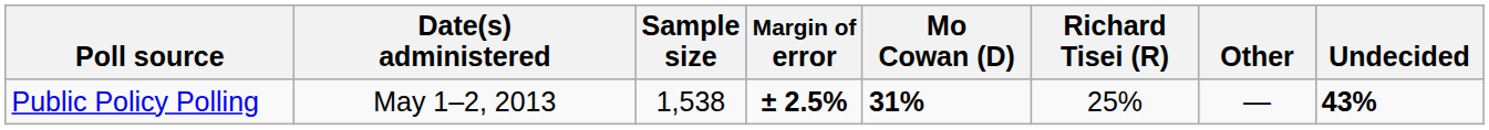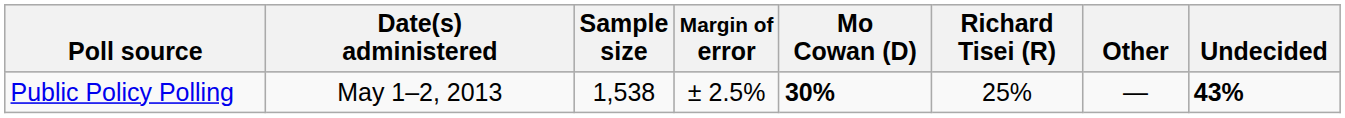 <table class="wikitable">
 <tr valign= bottom>
 <th style="width:160px;">Poll source</th>
 <th style="width:190px;">Date(s)<br>administered</th>
 <th class=small>Sample<br>size</th>
 <th><small>Margin of</small><br>error</th>
 <th style="width:90px;">Mo<br>Cowan (D)</th>
 <th style="width:90px;">Richard<br>Tisei (R)</th>
 <th style="width:60px;">Other</th>
 <th style="width:90px;">Undecided</th>
 </tr>
 <tr>
 <td><a href='#'>Public Policy Polling</a></td>
 <td align=center>May 1–2, 2013</td>
 <td align=center>1,538</td>
-<td align=center><strong>± 2.5%</strong></td>
-<td><strong>31%</strong></td>
+<td align=center>± 2.5%</td>
+<td><strong>30%</strong></td>
 <td align=center>25%</td>
 <td align=center>—</td>
 <td><strong>43%</strong></td>
 </tr>
 </table>
